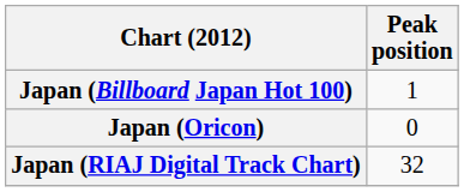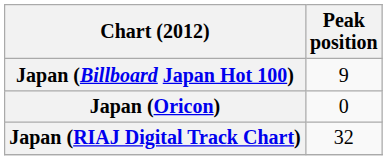 <table class="wikitable sortable plainrowheaders">
 <tr>
 <th>Chart (2012)</th>
 <th>Peak<br>position</th>
 </tr>
 <tr>
 <th scope="row">Japan (<em><a href='#'>Billboard</a></em> <a href='#'>Japan Hot 100</a>)</th>
-<td style="text-align:center">1</td>
+<td style="text-align:center">9</td>
 </tr>
 <tr>
 <th scope="row">Japan (<a href='#'>Oricon</a>)</th>
 <td style="text-align:center">0</td>
 </tr>
 <tr>
 <th scope="row">Japan (<a href='#'>RIAJ Digital Track Chart</a>)</th>
 <td style="text-align:center">32</td>
 </tr>
 <tr>
 </tr>
 </table>
